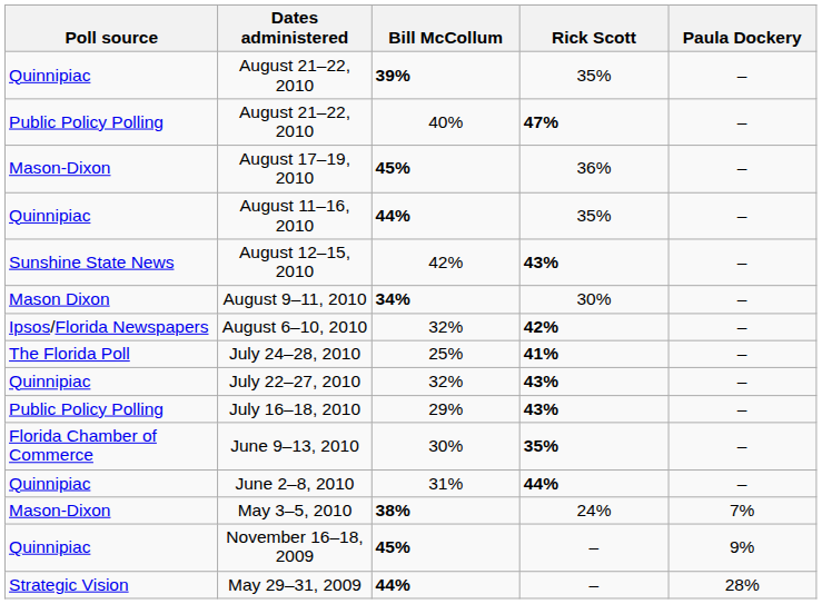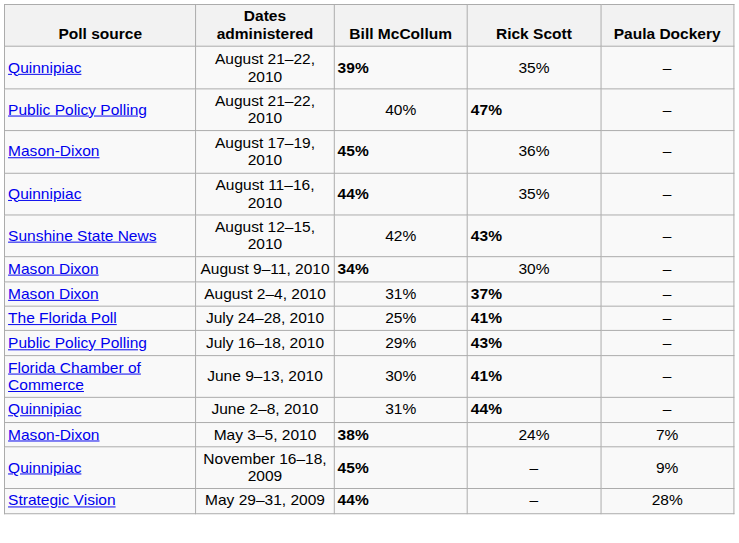 <table class="wikitable">
 <tr valign=bottom>
 <th style="width:190px;">Poll source</th>
 <th style="width:135px;">Dates administered</th>
 <th style="width:130px;">Bill McCollum</th>
 <th style="width:130px;">Rick Scott</th>
 <th style="width:130px;">Paula Dockery</th>
 </tr>
 <tr>
 <td><a href='#'>Quinnipiac</a></td>
 <td align=center>August 21–22, 2010</td>
 <td><strong>39%</strong></td>
 <td align=center>35%</td>
 <td align=center>–</td>
 </tr>
 <tr>
 <td><a href='#'>Public Policy Polling</a></td>
 <td align=center>August 21–22, 2010</td>
 <td align=center>40%</td>
 <td><strong>47%</strong></td>
 <td align=center>–</td>
 </tr>
 <tr>
 <td><a href='#'>Mason-Dixon</a></td>
 <td align=center>August 17–19, 2010</td>
 <td><strong>45%</strong></td>
 <td align=center>36%</td>
 <td align=center>–</td>
 </tr>
 <tr>
 <td><a href='#'>Quinnipiac</a></td>
 <td align=center>August 11–16, 2010</td>
 <td><strong>44%</strong></td>
 <td align=center>35%</td>
 <td align=center>–</td>
 </tr>
 <tr>
 <td><a href='#'>Sunshine State News</a></td>
 <td align=center>August 12–15, 2010</td>
 <td align=center>42%</td>
 <td><strong>43%</strong></td>
 <td align=center>–</td>
 </tr>
 <tr>
 <td><a href='#'>Mason Dixon</a></td>
 <td align=center>August 9–11, 2010</td>
 <td><strong>34%</strong></td>
 <td align=center>30%</td>
 <td align=center>–</td>
 </tr>
 <tr>
-<td><a href='#'>Ipsos</a>/<a href='#'>Florida Newspapers</a></td>
-<td align=center>August 6–10, 2010</td>
-<td align=center>32%</td>
-<td><strong>42%</strong></td>
+<td><a href='#'>Mason Dixon</a></td>
+<td align=center>August 2–4, 2010</td>
+<td align=center>31%</td>
+<td><strong>37%</strong></td>
 <td align=center>–</td>
 </tr>
 <tr>
 <td><a href='#'>The Florida Poll</a></td>
 <td align=center>July 24–28, 2010</td>
 <td align=center>25%</td>
 <td><strong>41%</strong></td>
-<td align=center>–</td>
-</tr>
-<tr>
-<td><a href='#'>Quinnipiac</a></td>
-<td align=center>July 22–27, 2010</td>
-<td align=center>32%</td>
-<td><strong>43%</strong></td>
 <td align=center>–</td>
 </tr>
 <tr>
 <td><a href='#'>Public Policy Polling</a></td>
 <td align=center>July 16–18, 2010</td>
 <td align=center>29%</td>
 <td><strong>43%</strong></td>
 <td align=center>–</td>
 </tr>
 <tr>
 <td><a href='#'>Florida Chamber of Commerce</a></td>
 <td align=center>June 9–13, 2010</td>
 <td align=center>30%</td>
-<td><strong>35%</strong></td>
+<td><strong>41%</strong></td>
 <td align=center>–</td>
 </tr>
 <tr>
 <td><a href='#'>Quinnipiac</a></td>
 <td align=center>June 2–8, 2010</td>
 <td align=center>31%</td>
 <td><strong>44%</strong></td>
 <td align=center>–</td>
 </tr>
 <tr>
 <td><a href='#'>Mason-Dixon</a></td>
 <td align=center>May 3–5, 2010</td>
 <td><strong>38%</strong></td>
 <td align=center>24%</td>
 <td align=center>7%</td>
 </tr>
 <tr>
 <td><a href='#'>Quinnipiac</a></td>
 <td align=center>November 16–18, 2009</td>
 <td><strong>45%</strong></td>
 <td align=center>–</td>
 <td align=center>9%</td>
 </tr>
 <tr>
 <td><a href='#'>Strategic Vision</a></td>
 <td align=center>May 29–31, 2009</td>
 <td><strong>44%</strong></td>
 <td align=center>–</td>
 <td align=center>28%</td>
 </tr>
 </table>
